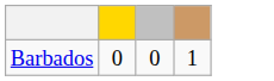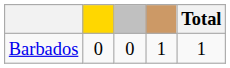 <table class="wikitable">
 <tr>
 <th></th>
 <th style="background-color:gold">        </th>
 <th style="background-color:silver">      </th>
 <th style="background-color:#CC9966">      </th>
+<th>Total</th>
 </tr>
 <tr align="center">
 <td> <a href='#'>Barbados</a></td>
 <td>0</td>
 <td>0</td>
 <td>1</td>
+<td>1</td>
 </tr>
 </table>
